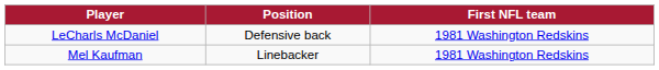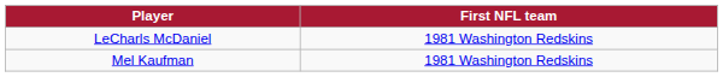 <table class="wikitable" width="65%">
 <tr align="center" style="background:#A81933;color:#FFFFFF;">
 <td><strong>Player</strong></td>
-<td><strong>Position</strong></td>
 <td><strong>First NFL team</strong></td>
 </tr>
 <tr align="center" bgcolor="">
 <td><a href='#'>LeCharls McDaniel</a></td>
-<td>Defensive back</td>
 <td><a href='#'>1981 Washington Redskins</a></td>
 </tr>
 <tr align="center" bgcolor="">
 <td><a href='#'>Mel Kaufman</a></td>
-<td>Linebacker</td>
 <td><a href='#'>1981 Washington Redskins</a></td>
 </tr>
 </table>
